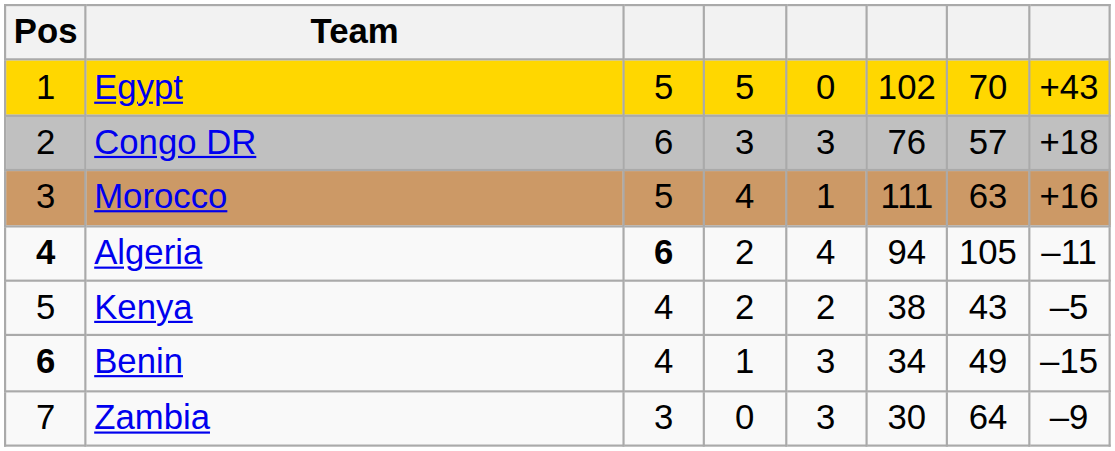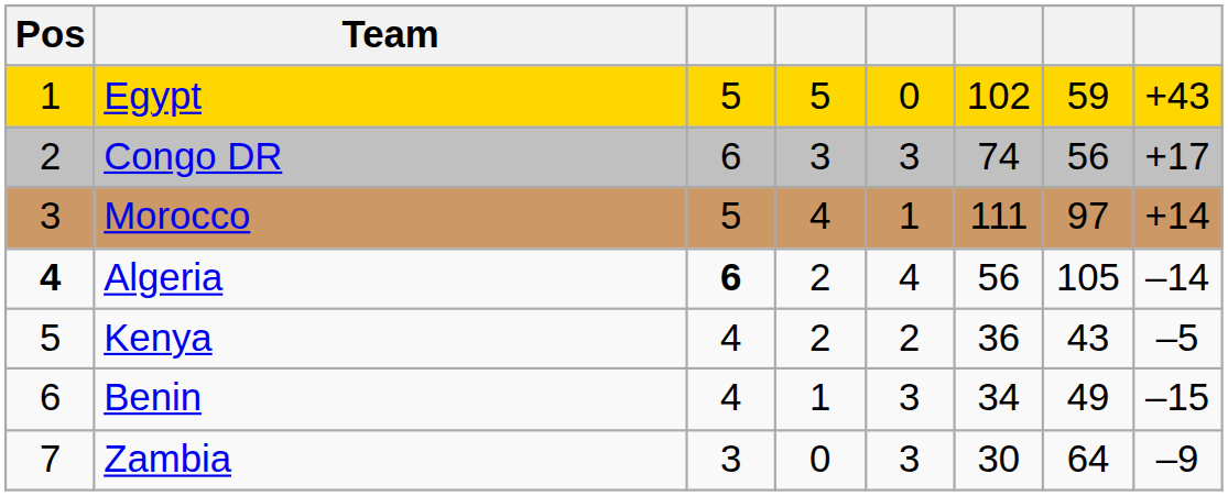 <table class="wikitable" style="text-align:center">
 <tr>
 <th width=30>Pos</th>
 <th ! width=240>Team</th>
 <th ! width=30></th>
 <th ! width=30></th>
 <th ! width=30></th>
 <th ! width=30></th>
 <th ! width=30></th>
 <th ! width=30></th>
 </tr>
 <tr bgcolor=gold>
 <td>1</td>
 <td align=left> <a href='#'>Egypt</a></td>
 <td>5</td>
 <td>5</td>
 <td>0</td>
 <td>102</td>
-<td>70</td>
+<td>59</td>
 <td>+43</td>
 </tr>
 <tr bgcolor=silver>
 <td>2</td>
 <td align=left> <a href='#'>Congo DR</a></td>
 <td>6</td>
 <td>3</td>
 <td>3</td>
-<td>76</td>
-<td>57</td>
-<td>+18</td>
+<td>74</td>
+<td>56</td>
+<td>+17</td>
 </tr>
 <tr bgcolor=cc9966>
 <td>3</td>
 <td align=left> <a href='#'>Morocco</a></td>
 <td>5</td>
 <td>4</td>
 <td>1</td>
 <td>111</td>
-<td>63</td>
-<td>+16</td>
+<td>97</td>
+<td>+14</td>
 </tr>
 <tr>
 <td><strong>4</strong></td>
 <td align=left> <a href='#'>Algeria</a></td>
 <td><strong>6</strong></td>
 <td>2</td>
 <td>4</td>
-<td>94</td>
+<td>56</td>
 <td>105</td>
-<td>–11</td>
+<td>–14</td>
 </tr>
 <tr>
 <td>5</td>
 <td align=left> <a href='#'>Kenya</a></td>
 <td>4</td>
 <td>2</td>
 <td>2</td>
-<td>38</td>
+<td>36</td>
 <td>43</td>
 <td>–5</td>
 </tr>
 <tr>
-<td><strong>6</strong></td>
+<td>6</td>
 <td align=left> <a href='#'>Benin</a></td>
 <td>4</td>
 <td>1</td>
 <td>3</td>
 <td>34</td>
 <td>49</td>
 <td>–15</td>
 </tr>
 <tr>
 <td>7</td>
 <td align=left> <a href='#'>Zambia</a></td>
 <td>3</td>
 <td>0</td>
 <td>3</td>
 <td>30</td>
 <td>64</td>
 <td>–9</td>
 </tr>
 </table>
